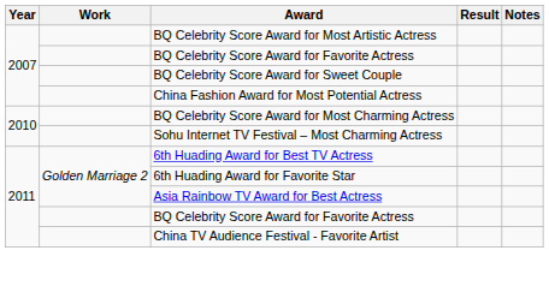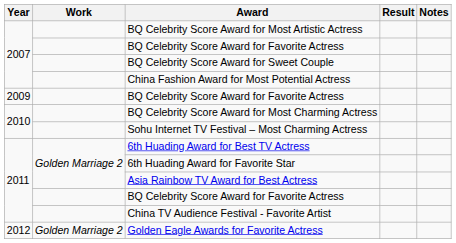 <table class="wikitable">
 <tr>
 <th>Year</th>
 <th>Work</th>
 <th>Award</th>
 <th>Result</th>
 <th>Notes</th>
 </tr>
 <tr>
 <td rowspan="4">2007</td>
 <td></td>
 <td>BQ Celebrity Score Award for Most Artistic Actress</td>
 <td></td>
 <td></td>
 </tr>
 <tr>
 <td></td>
 <td>BQ Celebrity Score Award for Favorite Actress</td>
 <td></td>
 <td></td>
 </tr>
 <tr>
 <td></td>
 <td>BQ Celebrity Score Award for Sweet Couple</td>
 <td></td>
 <td></td>
 </tr>
 <tr>
 <td></td>
 <td>China Fashion Award for Most Potential Actress</td>
+<td></td>
+<td></td>
+</tr>
+<tr>
+<td>2009</td>
+<td></td>
+<td>BQ Celebrity Score Award for Favorite Actress</td>
 <td></td>
 <td></td>
 </tr>
 <tr>
 <td rowspan="2">2010</td>
 <td></td>
 <td>BQ Celebrity Score Award for Most Charming Actress</td>
 <td></td>
 <td></td>
 </tr>
 <tr>
 <td></td>
 <td>Sohu Internet TV Festival – Most Charming Actress</td>
 <td></td>
 <td></td>
 </tr>
 <tr>
 <td rowspan="5">2011</td>
 <td rowspan="3"><em>Golden Marriage 2</em></td>
 <td><a href='#'>6th Huading Award for Best TV Actress</a></td>
 <td></td>
 <td></td>
 </tr>
 <tr>
 <td>6th Huading Award for Favorite Star</td>
 <td></td>
 <td></td>
 </tr>
 <tr>
 <td><a href='#'>Asia Rainbow TV Award for Best Actress</a></td>
 <td></td>
 <td></td>
 </tr>
 <tr>
 <td></td>
 <td>BQ Celebrity Score Award for Favorite Actress</td>
 <td></td>
 <td></td>
 </tr>
 <tr>
 <td></td>
 <td>China TV Audience Festival - Favorite Artist</td>
 <td></td>
 <td></td>
 </tr>
+<tr>
+<td>2012</td>
+<td><em>Golden Marriage 2</em></td>
+<td><a href='#'>Golden Eagle Awards for Favorite Actress</a></td>
+<td></td>
+<td></td>
+</tr>
 </table>
